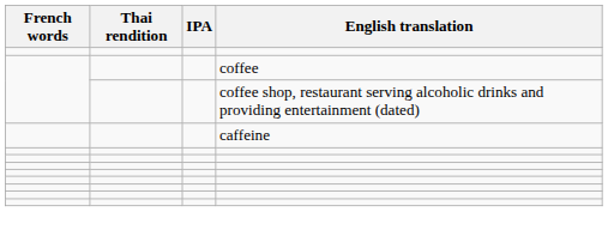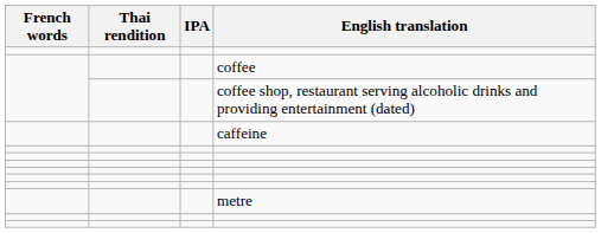 <table class="wikitable">
 <tr>
 <th>French words</th>
 <th>Thai rendition</th>
 <th>IPA</th>
 <th>English translation</th>
 </tr>
 <tr>
 <td></td>
 <td></td>
 <td></td>
 <td></td>
 </tr>
 <tr>
 <td rowspan="2"></td>
 <td></td>
 <td></td>
 <td>coffee</td>
 </tr>
 <tr>
 <td></td>
 <td></td>
 <td>coffee shop, restaurant serving alcoholic drinks and providing entertainment (dated)</td>
 </tr>
 <tr>
 <td></td>
 <td></td>
 <td></td>
 <td>caffeine</td>
 </tr>
 <tr>
 <td></td>
 <td></td>
 <td></td>
 <td></td>
 </tr>
 <tr>
 <td></td>
 <td></td>
 <td></td>
 <td></td>
 </tr>
 <tr>
 <td></td>
 <td></td>
 <td></td>
 <td></td>
 </tr>
 <tr>
 <td></td>
 <td></td>
 <td></td>
 <td></td>
 </tr>
 <tr>
 <td></td>
 <td></td>
 <td></td>
 <td></td>
 </tr>
 <tr>
 <td></td>
 <td></td>
 <td></td>
 <td></td>
 </tr>
 <tr>
 <td></td>
 <td></td>
 <td></td>
+<td>metre</td>
+</tr>
+<tr>
+<td></td>
+<td></td>
+<td></td>
 <td></td>
 </tr>
 <tr>
 <td></td>
 <td></td>
 <td></td>
 <td></td>
 </tr>
 </table>
